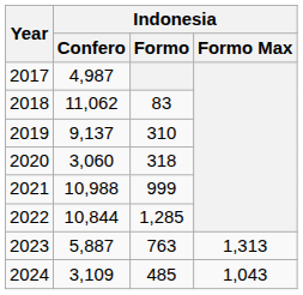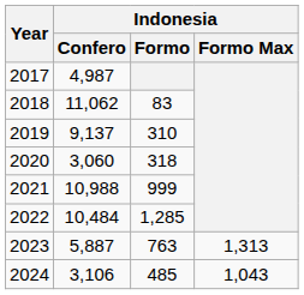 <table class="wikitable"style="text-align:center;">
 <tr>
 <th rowspan="2">Year</th>
 <th colspan="3">Indonesia</th>
 </tr>
 <tr>
 <th>Confero</th>
 <th>Formo</th>
 <th>Formo Max</th>
 </tr>
 <tr>
 <td>2017</td>
 <td>4,987</td>
 <th></th>
 <th rowspan="6"></th>
 </tr>
 <tr>
 <td>2018</td>
 <td>11,062</td>
 <td>83</td>
 </tr>
 <tr>
 <td>2019</td>
 <td>9,137</td>
 <td>310</td>
 </tr>
 <tr>
 <td>2020</td>
 <td>3,060</td>
 <td>318</td>
 </tr>
 <tr>
 <td>2021</td>
 <td>10,988</td>
 <td>999</td>
 </tr>
 <tr>
 <td>2022</td>
-<td>10,844</td>
+<td>10,484</td>
 <td>1,285</td>
 </tr>
 <tr>
 <td>2023</td>
 <td>5,887</td>
 <td>763</td>
 <td>1,313</td>
 </tr>
 <tr>
 <td>2024</td>
-<td>3,109</td>
+<td>3,106</td>
 <td>485</td>
 <td>1,043</td>
 </tr>
 </table>
